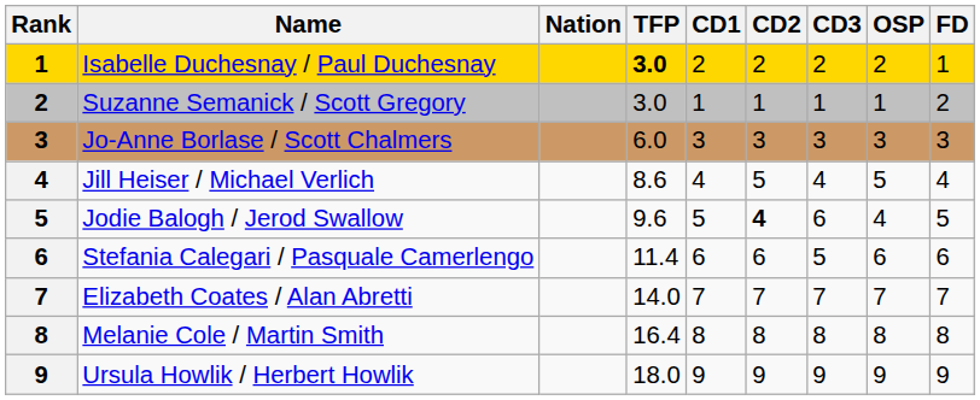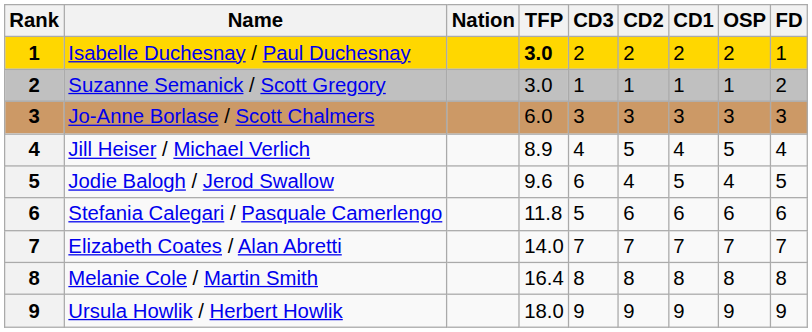 <table class="wikitable">
 <tr>
 <th>Rank</th>
 <th>Name</th>
 <th>Nation</th>
 <th>TFP</th>
+<th>CD3</th>
+<th>CD2</th>
 <th>CD1</th>
-<th>CD2</th>
-<th>CD3</th>
 <th>OSP</th>
 <th>FD</th>
 </tr>
 <tr bgcolor="gold">
 <td align="center"><strong>1</strong></td>
 <td><a href='#'>Isabelle Duchesnay</a> / <a href='#'>Paul Duchesnay</a></td>
 <td></td>
 <td><strong>3.0</strong></td>
 <td>2</td>
 <td>2</td>
 <td>2</td>
 <td>2</td>
 <td>1</td>
 </tr>
 <tr bgcolor="silver">
 <td align="center"><strong>2</strong></td>
 <td><a href='#'>Suzanne Semanick</a> / <a href='#'>Scott Gregory</a></td>
 <td></td>
 <td>3.0</td>
 <td>1</td>
 <td>1</td>
 <td>1</td>
 <td>1</td>
 <td>2</td>
 </tr>
 <tr bgcolor="cc9966">
 <td align="center"><strong>3</strong></td>
 <td><a href='#'>Jo-Anne Borlase</a> / <a href='#'>Scott Chalmers</a></td>
 <td></td>
 <td>6.0</td>
 <td>3</td>
 <td>3</td>
 <td>3</td>
 <td>3</td>
 <td>3</td>
 </tr>
 <tr>
 <th>4</th>
 <td><a href='#'>Jill Heiser</a> / <a href='#'>Michael Verlich</a></td>
 <td></td>
-<td>8.6</td>
+<td>8.9</td>
 <td>4</td>
 <td>5</td>
 <td>4</td>
 <td>5</td>
 <td>4</td>
 </tr>
 <tr>
 <th>5</th>
 <td><a href='#'>Jodie Balogh</a> / <a href='#'>Jerod Swallow</a></td>
 <td></td>
 <td>9.6</td>
+<td>6</td>
+<td>4</td>
 <td>5</td>
-<td><strong>4</strong></td>
-<td>6</td>
 <td>4</td>
 <td>5</td>
 </tr>
 <tr>
 <th>6</th>
 <td><a href='#'>Stefania Calegari</a> / <a href='#'>Pasquale Camerlengo</a></td>
 <td></td>
-<td>11.4</td>
+<td>11.8</td>
+<td>5</td>
 <td>6</td>
 <td>6</td>
-<td>5</td>
 <td>6</td>
 <td>6</td>
 </tr>
 <tr>
 <th>7</th>
 <td><a href='#'>Elizabeth Coates</a> / <a href='#'>Alan Abretti</a></td>
 <td></td>
 <td>14.0</td>
 <td>7</td>
 <td>7</td>
 <td>7</td>
 <td>7</td>
 <td>7</td>
 </tr>
 <tr>
 <th>8</th>
 <td><a href='#'>Melanie Cole</a> / <a href='#'>Martin Smith</a></td>
 <td></td>
 <td>16.4</td>
 <td>8</td>
 <td>8</td>
 <td>8</td>
 <td>8</td>
 <td>8</td>
 </tr>
 <tr>
 <th>9</th>
 <td><a href='#'>Ursula Howlik</a> / <a href='#'>Herbert Howlik</a></td>
 <td></td>
 <td>18.0</td>
 <td>9</td>
 <td>9</td>
 <td>9</td>
 <td>9</td>
 <td>9</td>
 </tr>
 </table>
